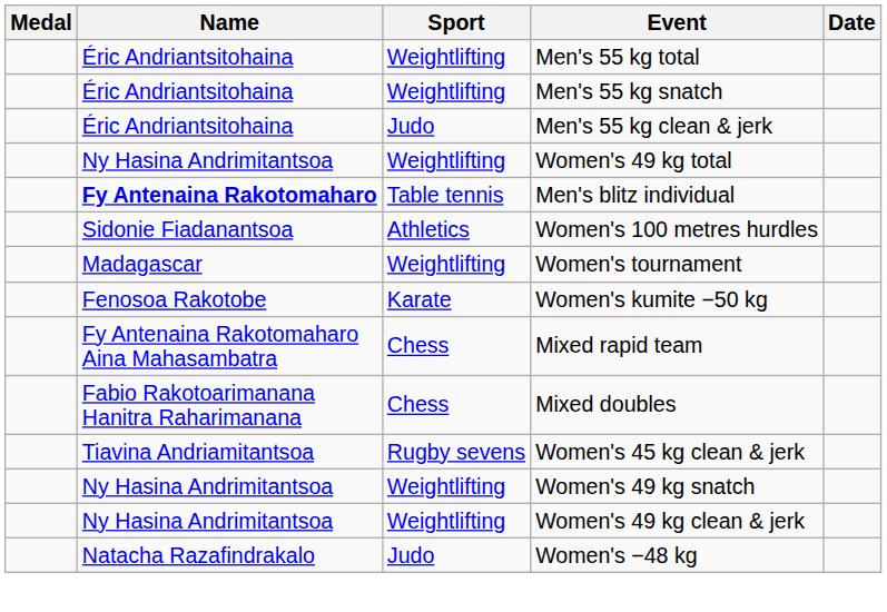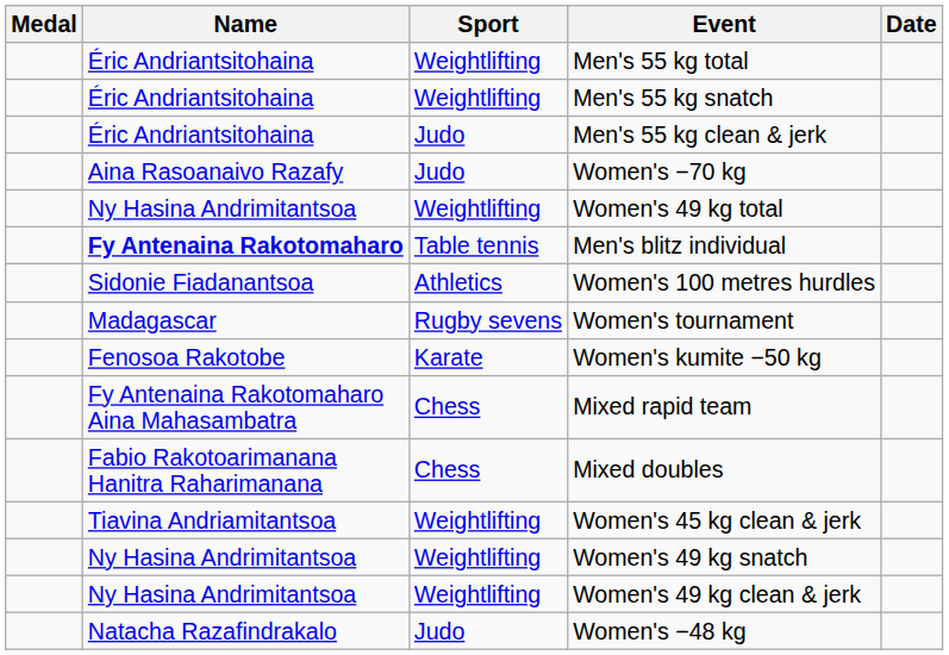 <table class="wikitable sortable" style="font-size:95%">
 <tr>
 <th>Medal</th>
 <th>Name</th>
 <th>Sport</th>
 <th>Event</th>
 <th>Date</th>
 </tr>
 <tr>
 <td></td>
 <td><a href='#'>Éric Andriantsitohaina</a></td>
 <td><a href='#'>Weightlifting</a></td>
 <td>Men's 55 kg total</td>
 <td></td>
 </tr>
 <tr>
 <td></td>
 <td><a href='#'>Éric Andriantsitohaina</a></td>
 <td><a href='#'>Weightlifting</a></td>
 <td>Men's 55 kg snatch</td>
 <td></td>
 </tr>
 <tr>
 <td></td>
 <td><a href='#'>Éric Andriantsitohaina</a></td>
 <td><a href='#'>Judo</a></td>
 <td>Men's 55 kg clean & jerk</td>
 <td></td>
 </tr>
 <tr>
 <td></td>
+<td><a href='#'>Aina Rasoanaivo Razafy</a></td>
+<td><a href='#'>Judo</a></td>
+<td>Women's −70 kg</td>
+<td></td>
+</tr>
+<tr>
+<td></td>
 <td><a href='#'>Ny Hasina Andrimitantsoa</a></td>
 <td><a href='#'>Weightlifting</a></td>
 <td>Women's 49 kg total</td>
 <td></td>
 </tr>
 <tr>
 <td></td>
 <td><strong><a href='#'>Fy Antenaina Rakotomaharo</a></strong></td>
 <td><a href='#'>Table tennis</a></td>
 <td>Men's blitz individual</td>
 <td></td>
 </tr>
 <tr>
 <td></td>
 <td><a href='#'>Sidonie Fiadanantsoa</a></td>
 <td><a href='#'>Athletics</a></td>
 <td>Women's 100 metres hurdles</td>
 <td></td>
 </tr>
 <tr>
 <td></td>
 <td><a href='#'>Madagascar</a></td>
-<td><a href='#'>Weightlifting</a></td>
+<td><a href='#'>Rugby sevens</a></td>
 <td>Women's tournament</td>
 <td></td>
 </tr>
 <tr>
 <td></td>
 <td><a href='#'>Fenosoa Rakotobe</a></td>
 <td><a href='#'>Karate</a></td>
 <td>Women's kumite −50 kg</td>
 <td></td>
 </tr>
 <tr>
 <td></td>
 <td><a href='#'>Fy Antenaina Rakotomaharo</a><br><a href='#'>Aina Mahasambatra</a></td>
 <td><a href='#'>Chess</a></td>
 <td>Mixed rapid team</td>
 <td></td>
 </tr>
 <tr>
 <td></td>
 <td><a href='#'>Fabio Rakotoarimanana</a><br><a href='#'>Hanitra Raharimanana</a></td>
 <td><a href='#'>Chess</a></td>
 <td>Mixed doubles</td>
 <td></td>
 </tr>
 <tr>
 <td></td>
 <td><a href='#'>Tiavina Andriamitantsoa</a></td>
-<td><a href='#'>Rugby sevens</a></td>
+<td><a href='#'>Weightlifting</a></td>
 <td>Women's 45 kg clean & jerk</td>
 <td></td>
 </tr>
 <tr>
 <td></td>
 <td><a href='#'>Ny Hasina Andrimitantsoa</a></td>
 <td><a href='#'>Weightlifting</a></td>
 <td>Women's 49 kg snatch</td>
 <td></td>
 </tr>
 <tr>
 <td></td>
 <td><a href='#'>Ny Hasina Andrimitantsoa</a></td>
 <td><a href='#'>Weightlifting</a></td>
 <td>Women's 49 kg clean & jerk</td>
 <td></td>
 </tr>
 <tr>
 <td></td>
 <td><a href='#'>Natacha Razafindrakalo</a></td>
 <td><a href='#'>Judo</a></td>
 <td>Women's −48 kg</td>
 <td></td>
 </tr>
 </table>
